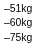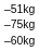 <table>
 <tr>
 <td>–51kg</td>
-<td></td>
-<td></td>
-<td><br></td>
-</tr>
-<tr>
-<td>–60kg</td>
 <td></td>
 <td></td>
 <td><br></td>
 </tr>
 <tr>
 <td>–75kg</td>
 <td></td>
 <td></td>
 <td></td>
 </tr>
 <tr>
+<td>–60kg</td>
+<td></td>
+<td></td>
+<td><br></td>
+</tr>
+<tr>
 </tr>
 </table>
